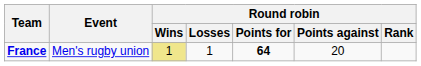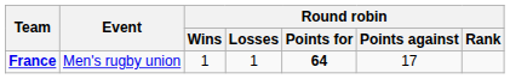 <table class=wikitable style="font-size:90%">
 <tr>
 <th rowspan=2>Team</th>
 <th rowspan=2>Event</th>
 <th colspan=5>Round robin</th>
 </tr>
 <tr>
 <th>Wins</th>
 <th>Losses</th>
 <th>Points for</th>
 <th>Points against</th>
 <th>Rank</th>
 </tr>
 <tr>
 <td><strong><a href='#'>France</a></strong></td>
 <td><a href='#'>Men's rugby union</a></td>
-<td align=center style="background: khaki;">1</td>
+<td align=center>1</td>
 <td align=center>1</td>
 <td align=center><strong>64</strong></td>
-<td align=center>20</td>
+<td align=center>17</td>
 <td align=center></td>
 </tr>
 </table>
